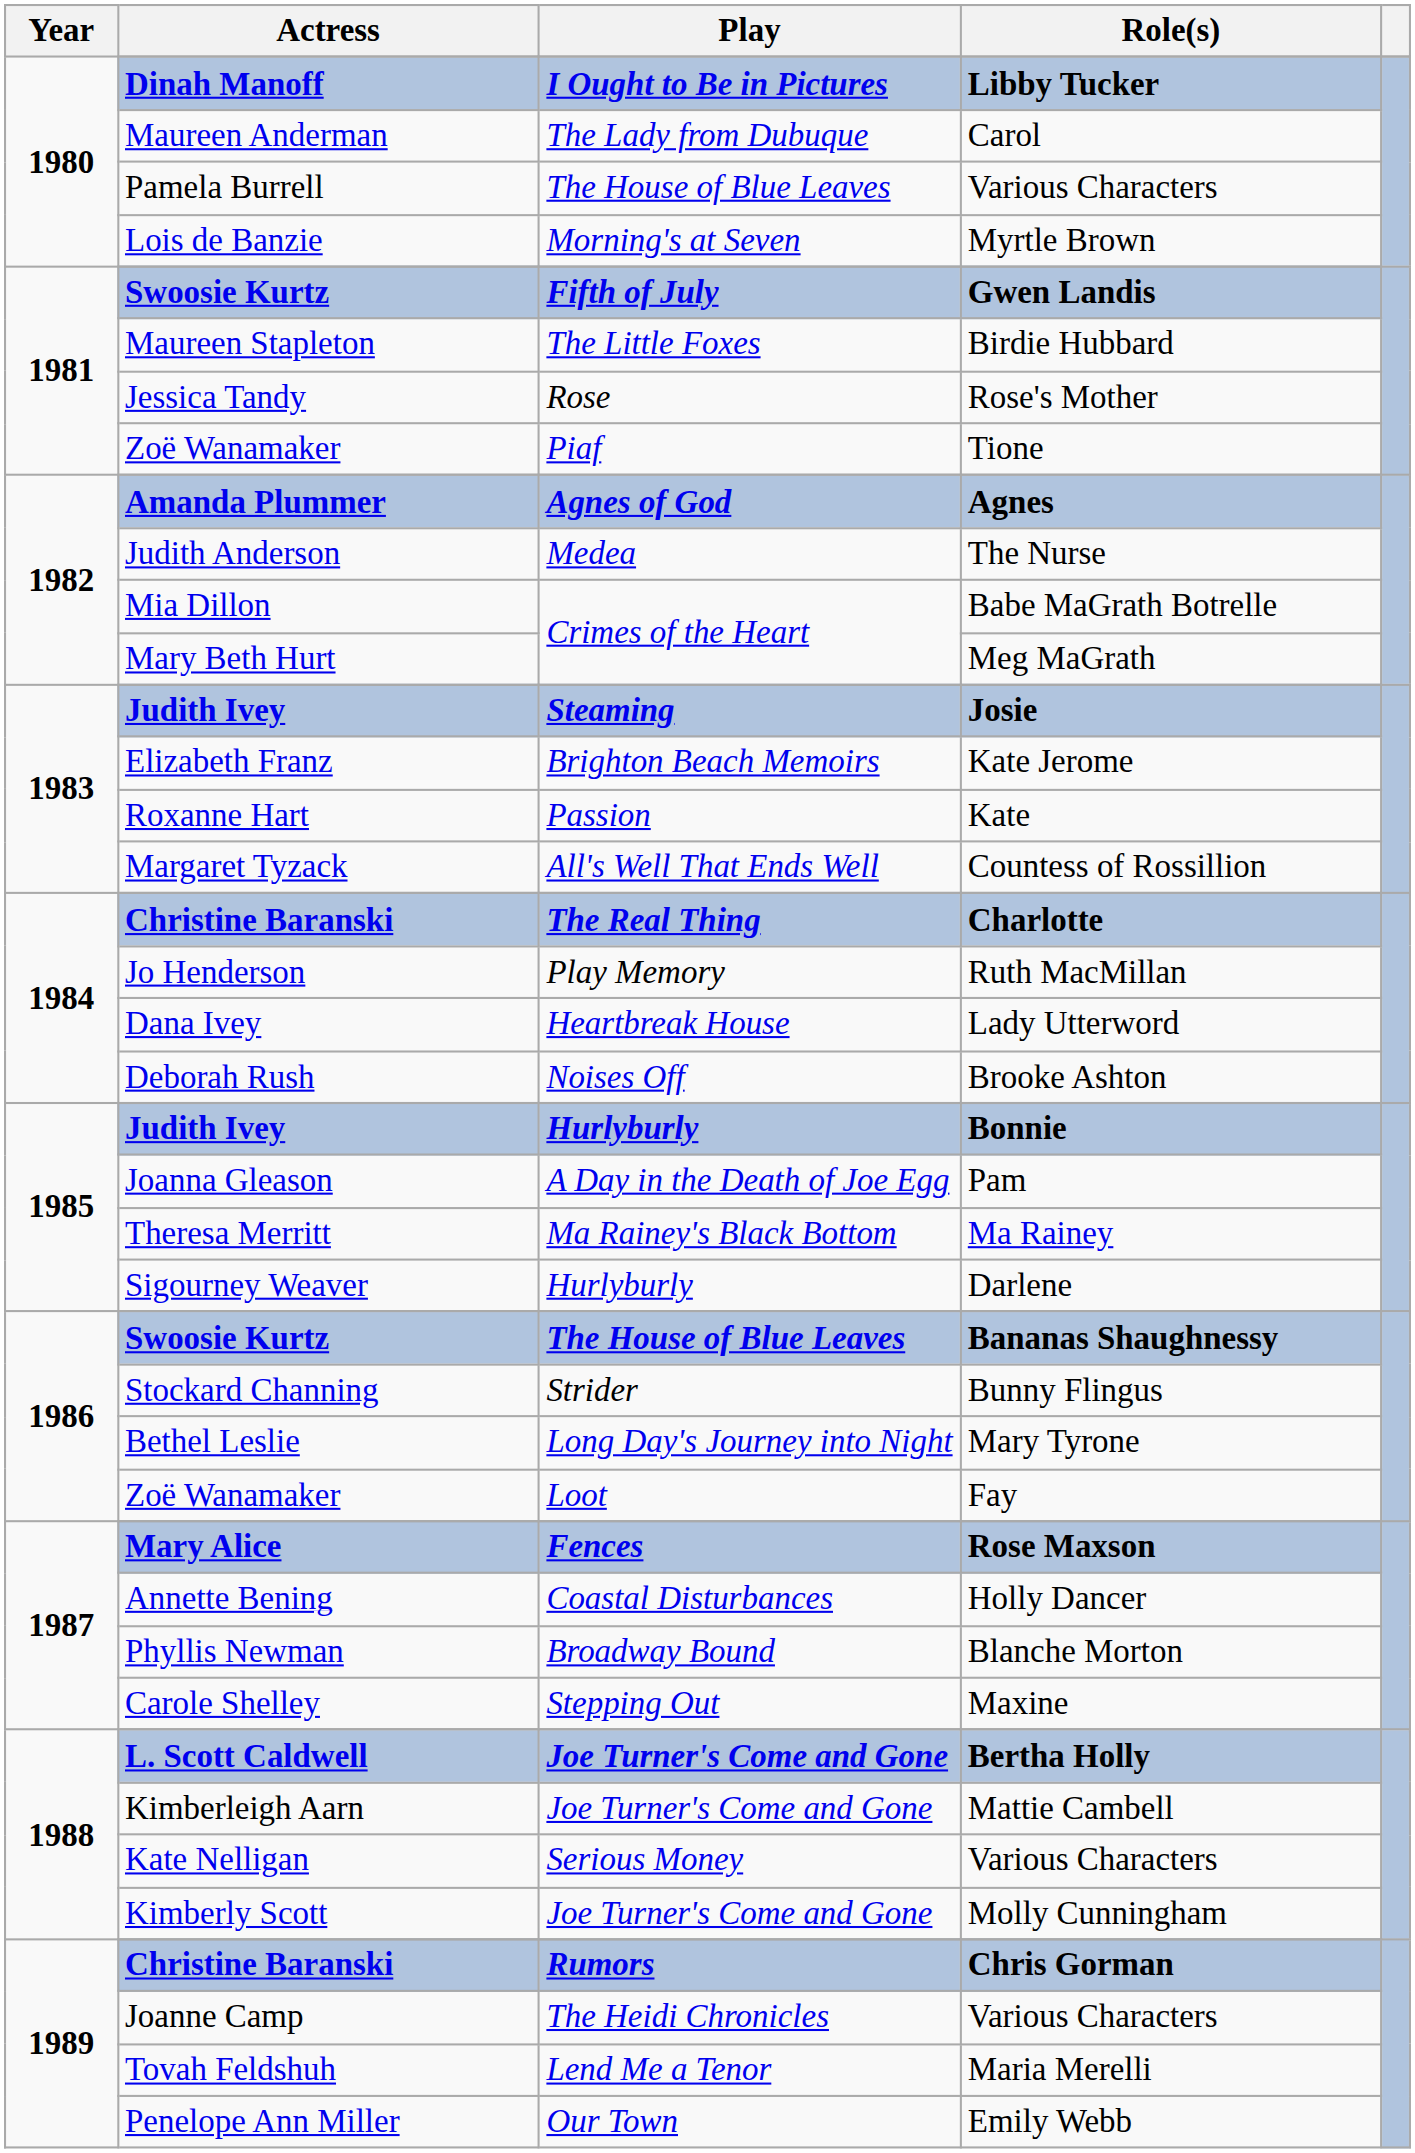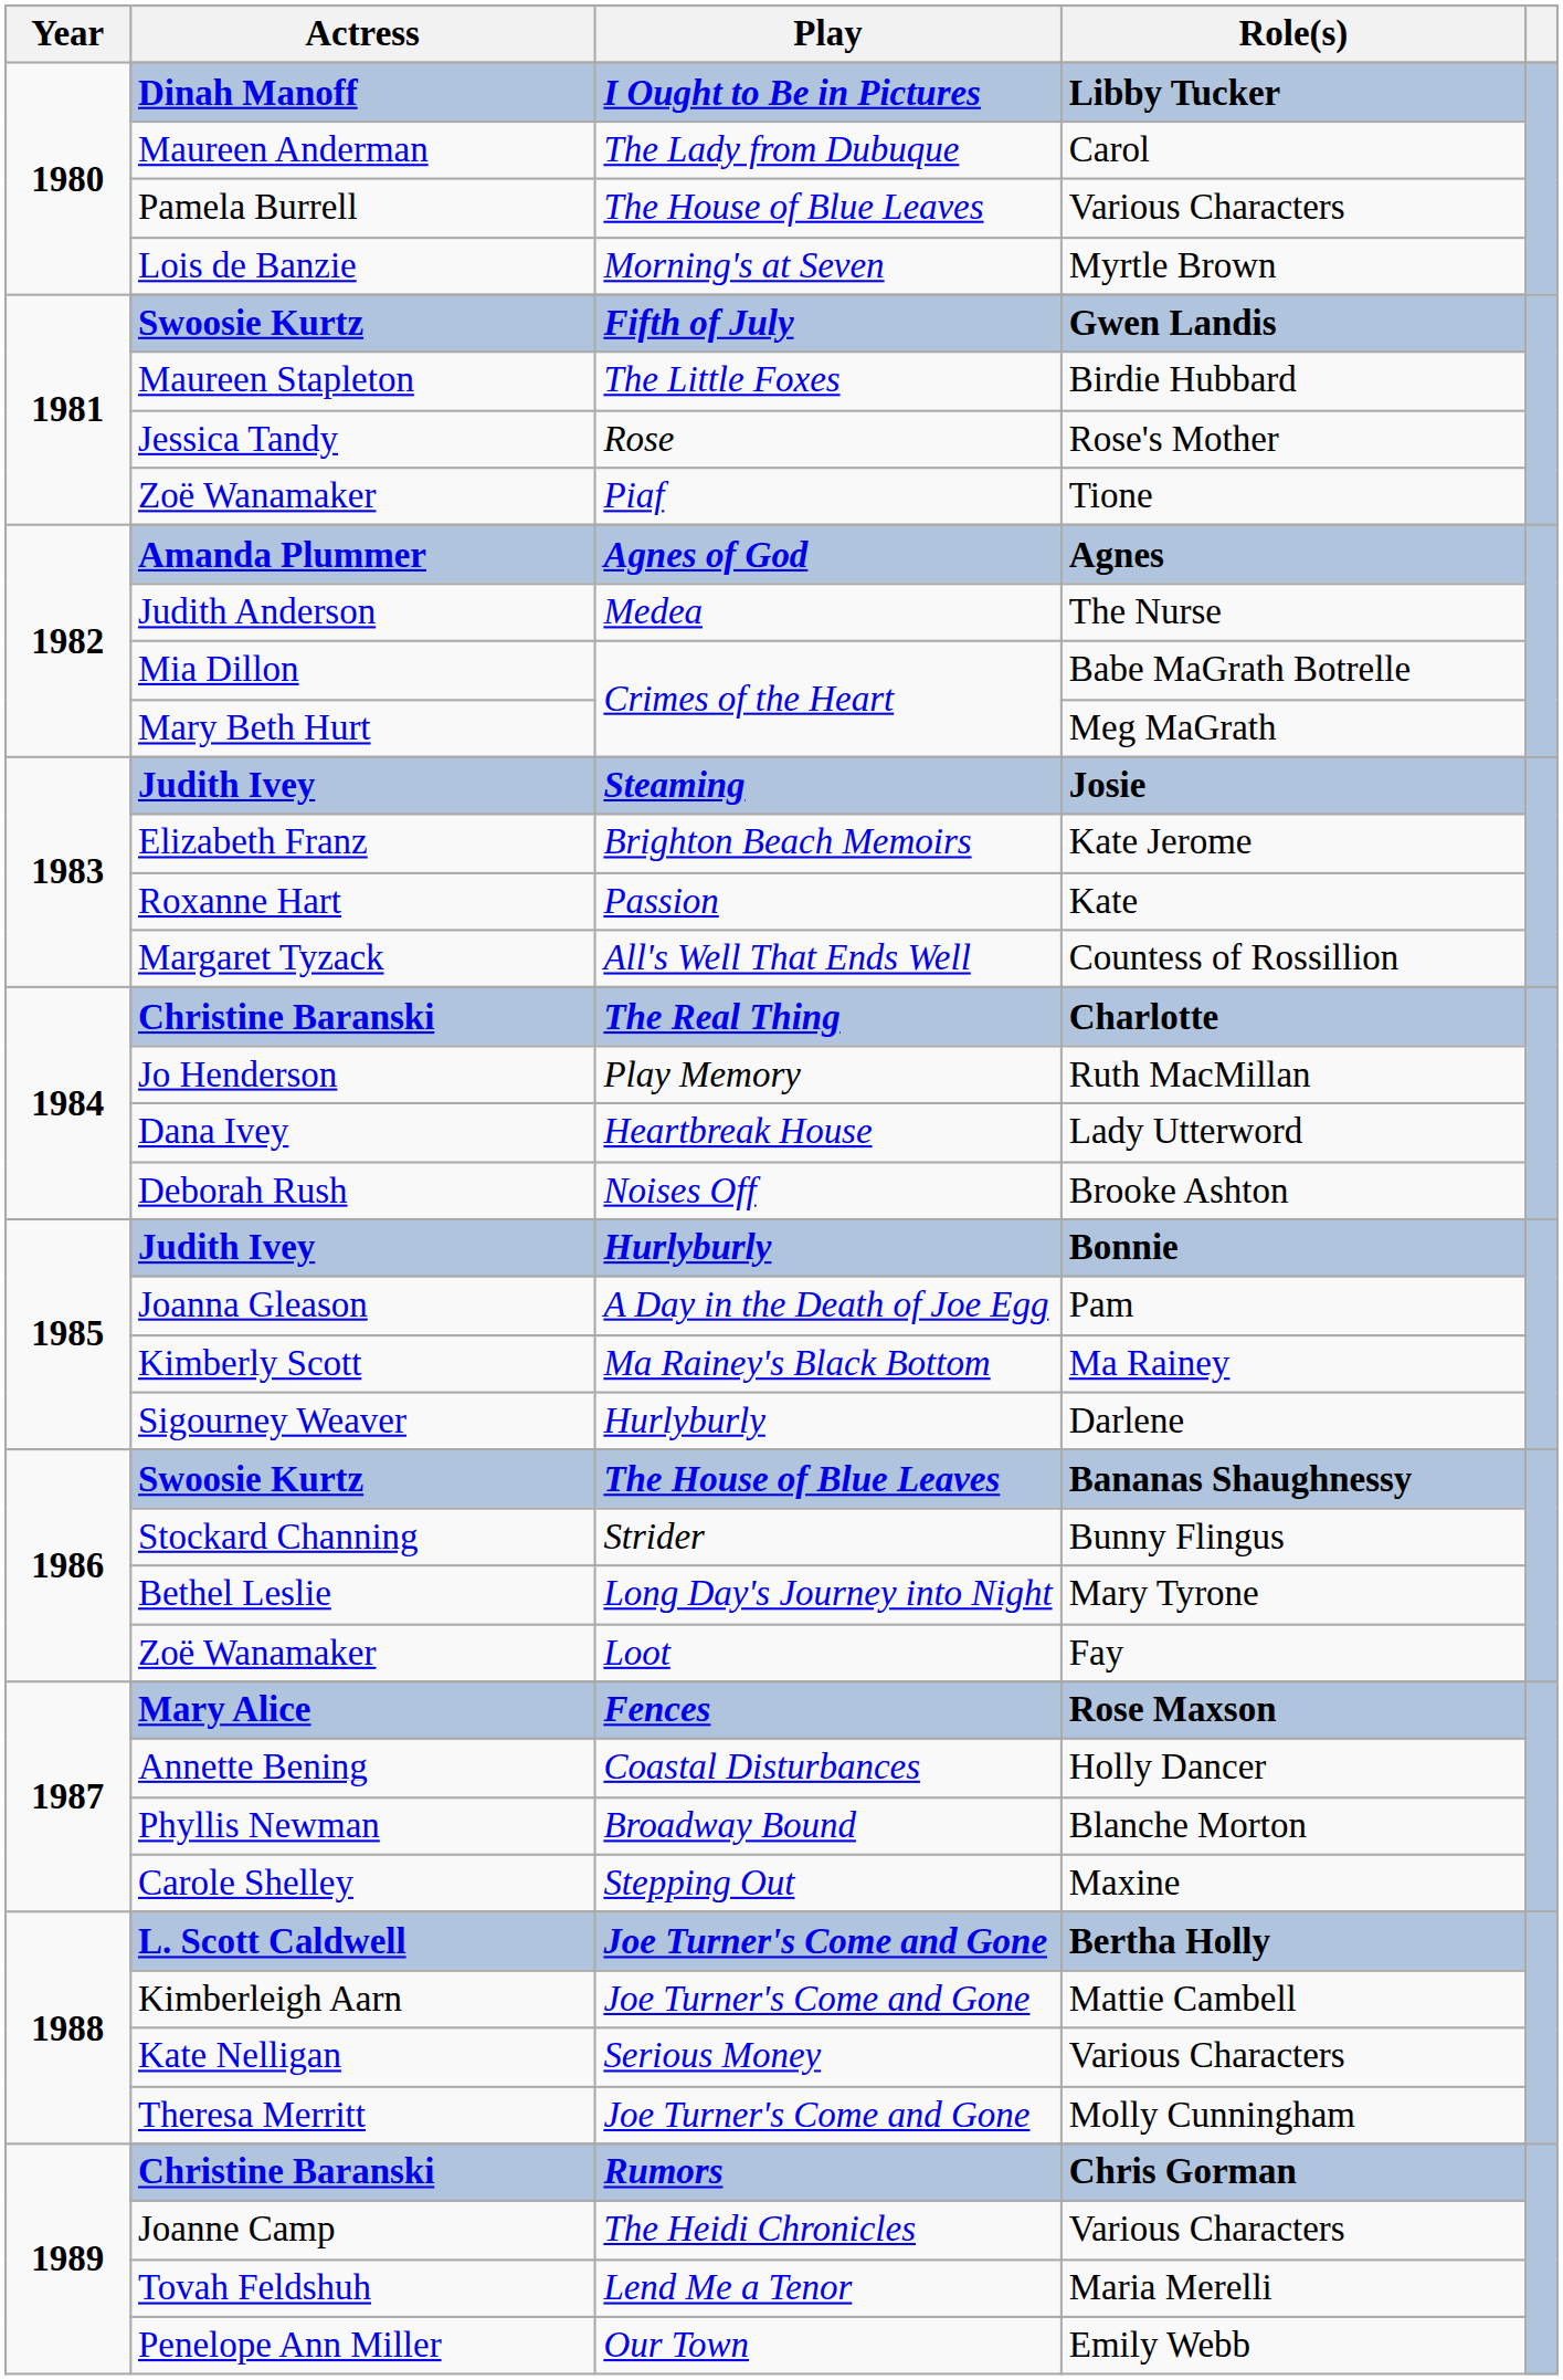 <table class="wikitable sortable">
 <tr>
 <th scope="col" style="width:8%;">Year</th>
 <th scope="col" style="width:30%;">Actress</th>
 <th scope="col" style="width:30%;">Play</th>
 <th scope="col" style="width:30%;">Role(s)</th>
 <th scope="col" style="width:2%;" class="unsortable"></th>
 </tr>
 <tr>
 <td rowspan="5" align="center"><strong>1980</strong> <br> </td>
 </tr>
 <tr style="background:#B0C4DE">
 <td><strong><a href='#'>Dinah Manoff</a></strong></td>
 <td><strong><em><a href='#'>I Ought to Be in Pictures</a></em></strong></td>
 <td><strong>Libby Tucker</strong></td>
 <td rowspan="5" align="center"></td>
 </tr>
 <tr>
 <td><a href='#'>Maureen Anderman</a></td>
 <td><em><a href='#'>The Lady from Dubuque</a></em></td>
 <td>Carol</td>
 </tr>
 <tr>
 <td>Pamela Burrell</td>
 <td><em><a href='#'>The House of Blue Leaves</a></em></td>
 <td>Various Characters</td>
 </tr>
 <tr>
 <td><a href='#'>Lois de Banzie</a></td>
 <td><em><a href='#'>Morning's at Seven</a></em></td>
 <td>Myrtle Brown</td>
 </tr>
 <tr>
 <td rowspan="5" align="center"><strong>1981</strong> <br> </td>
 </tr>
 <tr style="background:#B0C4DE">
 <td><strong><a href='#'>Swoosie Kurtz</a></strong></td>
 <td><strong><em><a href='#'>Fifth of July</a></em></strong></td>
 <td><strong>Gwen Landis</strong></td>
 <td rowspan="5" align="center"></td>
 </tr>
 <tr>
 <td><a href='#'>Maureen Stapleton</a></td>
 <td><em><a href='#'>The Little Foxes</a></em></td>
 <td>Birdie Hubbard</td>
 </tr>
 <tr>
 <td><a href='#'>Jessica Tandy</a></td>
 <td><em>Rose</em></td>
 <td>Rose's Mother</td>
 </tr>
 <tr>
 <td><a href='#'>Zoë Wanamaker</a></td>
 <td><em><a href='#'>Piaf</a></em></td>
 <td>Tione</td>
 </tr>
 <tr>
 <td rowspan="5" align="center"><strong>1982</strong> <br> </td>
 </tr>
 <tr style="background:#B0C4DE">
 <td><strong><a href='#'>Amanda Plummer</a></strong></td>
 <td><strong><em><a href='#'>Agnes of God</a></em></strong></td>
 <td><strong>Agnes</strong></td>
 <td rowspan="5" align="center"></td>
 </tr>
 <tr>
 <td><a href='#'>Judith Anderson</a></td>
 <td><em><a href='#'>Medea</a></em></td>
 <td>The Nurse</td>
 </tr>
 <tr>
 <td><a href='#'>Mia Dillon</a></td>
 <td rowspan="2"><em><a href='#'>Crimes of the Heart</a></em></td>
 <td>Babe MaGrath Botrelle</td>
 </tr>
 <tr>
 <td><a href='#'>Mary Beth Hurt</a></td>
 <td>Meg MaGrath</td>
 </tr>
 <tr>
 <td rowspan="5" align="center"><strong>1983</strong> <br> </td>
 </tr>
 <tr style="background:#B0C4DE">
 <td><strong><a href='#'>Judith Ivey</a></strong></td>
 <td><strong><em><a href='#'>Steaming</a></em></strong></td>
 <td><strong>Josie</strong></td>
 <td rowspan="5" align="center"></td>
 </tr>
 <tr>
 <td><a href='#'>Elizabeth Franz</a></td>
 <td><em><a href='#'>Brighton Beach Memoirs</a></em></td>
 <td>Kate Jerome</td>
 </tr>
 <tr>
 <td><a href='#'>Roxanne Hart</a></td>
 <td><em><a href='#'>Passion</a></em></td>
 <td>Kate</td>
 </tr>
 <tr>
 <td><a href='#'>Margaret Tyzack</a></td>
 <td><em><a href='#'>All's Well That Ends Well</a></em></td>
 <td>Countess of Rossillion</td>
 </tr>
 <tr>
 <td rowspan="5" align="center"><strong>1984</strong> <br> </td>
 </tr>
 <tr style="background:#B0C4DE">
 <td><strong><a href='#'>Christine Baranski</a></strong></td>
 <td><strong><em><a href='#'>The Real Thing</a></em></strong></td>
 <td><strong>Charlotte</strong></td>
 <td rowspan="5" align="center"></td>
 </tr>
 <tr>
 <td><a href='#'>Jo Henderson</a></td>
 <td><em>Play Memory</em></td>
 <td>Ruth MacMillan</td>
 </tr>
 <tr>
 <td><a href='#'>Dana Ivey</a></td>
 <td><em><a href='#'>Heartbreak House</a></em></td>
 <td>Lady Utterword</td>
 </tr>
 <tr>
 <td><a href='#'>Deborah Rush</a></td>
 <td><em><a href='#'>Noises Off</a></em></td>
 <td>Brooke Ashton</td>
 </tr>
 <tr>
 <td rowspan="5" align="center"><strong>1985</strong> <br> </td>
 </tr>
 <tr style="background:#B0C4DE">
 <td><strong><a href='#'>Judith Ivey</a></strong></td>
 <td><strong><em><a href='#'>Hurlyburly</a></em></strong></td>
 <td><strong>Bonnie</strong></td>
 <td rowspan="5" align="center"></td>
 </tr>
 <tr>
 <td><a href='#'>Joanna Gleason</a></td>
 <td><em><a href='#'>A Day in the Death of Joe Egg</a></em></td>
 <td>Pam</td>
 </tr>
 <tr>
-<td><a href='#'>Theresa Merritt</a></td>
+<td><a href='#'>Kimberly Scott</a></td>
 <td><em><a href='#'>Ma Rainey's Black Bottom</a></em></td>
 <td><a href='#'>Ma Rainey</a></td>
 </tr>
 <tr>
 <td><a href='#'>Sigourney Weaver</a></td>
 <td><em><a href='#'>Hurlyburly</a></em></td>
 <td>Darlene</td>
 </tr>
 <tr>
 <td rowspan="5" align="center"><strong>1986</strong> <br> </td>
 </tr>
 <tr style="background:#B0C4DE">
 <td><strong><a href='#'>Swoosie Kurtz</a></strong></td>
 <td><strong><em><a href='#'>The House of Blue Leaves</a></em></strong></td>
 <td><strong>Bananas Shaughnessy</strong></td>
 <td rowspan="5" align="center"></td>
 </tr>
 <tr>
 <td><a href='#'>Stockard Channing</a></td>
 <td><em>Strider</em></td>
 <td>Bunny Flingus</td>
 </tr>
 <tr>
 <td><a href='#'>Bethel Leslie</a></td>
 <td><em><a href='#'>Long Day's Journey into Night</a></em></td>
 <td>Mary Tyrone</td>
 </tr>
 <tr>
 <td><a href='#'>Zoë Wanamaker</a></td>
 <td><em><a href='#'>Loot</a></em></td>
 <td>Fay</td>
 </tr>
 <tr>
 <td rowspan="5" align="center"><strong>1987</strong> <br> </td>
 </tr>
 <tr style="background:#B0C4DE">
 <td><strong><a href='#'>Mary Alice</a></strong></td>
 <td><strong><em><a href='#'>Fences</a></em></strong></td>
 <td><strong>Rose Maxson</strong></td>
 <td rowspan="5" align="center"></td>
 </tr>
 <tr>
 <td><a href='#'>Annette Bening</a></td>
 <td><em><a href='#'>Coastal Disturbances</a></em></td>
 <td>Holly Dancer</td>
 </tr>
 <tr>
 <td><a href='#'>Phyllis Newman</a></td>
 <td><em><a href='#'>Broadway Bound</a></em></td>
 <td>Blanche Morton</td>
 </tr>
 <tr>
 <td><a href='#'>Carole Shelley</a></td>
 <td><em><a href='#'>Stepping Out</a></em></td>
 <td>Maxine</td>
 </tr>
 <tr>
 <td rowspan="5" align="center"><strong>1988</strong> <br> </td>
 </tr>
 <tr style="background:#B0C4DE">
 <td><strong><a href='#'>L. Scott Caldwell</a></strong></td>
 <td><strong><em><a href='#'>Joe Turner's Come and Gone</a></em></strong></td>
 <td><strong>Bertha Holly</strong></td>
 <td rowspan="5" align="center"></td>
 </tr>
 <tr>
 <td>Kimberleigh Aarn</td>
 <td><em><a href='#'>Joe Turner's Come and Gone</a></em></td>
 <td>Mattie Cambell</td>
 </tr>
 <tr>
 <td><a href='#'>Kate Nelligan</a></td>
 <td><em><a href='#'>Serious Money</a></em></td>
 <td>Various Characters</td>
 </tr>
 <tr>
-<td><a href='#'>Kimberly Scott</a></td>
+<td><a href='#'>Theresa Merritt</a></td>
 <td><em><a href='#'>Joe Turner's Come and Gone</a></em></td>
 <td>Molly Cunningham</td>
 </tr>
 <tr>
 <td rowspan="5" align="center"><strong>1989</strong> <br> </td>
 </tr>
 <tr style="background:#B0C4DE">
 <td><strong><a href='#'>Christine Baranski</a></strong></td>
 <td><strong><em><a href='#'>Rumors</a></em></strong></td>
 <td><strong>Chris Gorman</strong></td>
 <td rowspan="5" align="center"></td>
 </tr>
 <tr>
 <td>Joanne Camp</td>
 <td><em><a href='#'>The Heidi Chronicles</a></em></td>
 <td>Various Characters</td>
 </tr>
 <tr>
 <td><a href='#'>Tovah Feldshuh</a></td>
 <td><em><a href='#'>Lend Me a Tenor</a></em></td>
 <td>Maria Merelli</td>
 </tr>
 <tr>
 <td><a href='#'>Penelope Ann Miller</a></td>
 <td><em><a href='#'>Our Town</a></em></td>
 <td>Emily Webb</td>
 </tr>
 </table>
